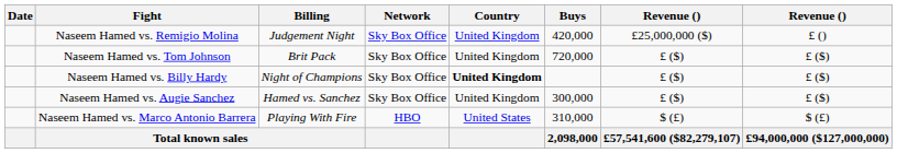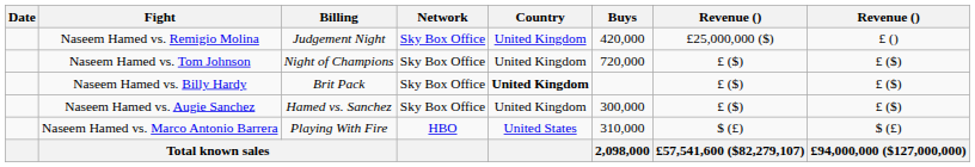 <table class="wikitable sortable" style="text-align:center; font-size:95%">
 <tr>
 <th>Date</th>
 <th>Fight</th>
 <th>Billing</th>
 <th>Network</th>
 <th>Country</th>
 <th>Buys</th>
 <th>Revenue ()</th>
 <th>Revenue  ()</th>
 </tr>
 <tr>
 <td></td>
 <td>Naseem Hamed vs. <a href='#'>Remigio Molina</a></td>
 <td><em>Judgement Night</em></td>
 <td><a href='#'>Sky Box Office</a></td>
 <td><a href='#'>United Kingdom</a></td>
 <td>420,000</td>
 <td>£25,000,000 ($)</td>
 <td>£ ()</td>
 </tr>
 <tr>
 <td></td>
 <td>Naseem Hamed vs. <a href='#'>Tom Johnson</a></td>
-<td><em>Brit Pack</em></td>
+<td><em>Night of Champions</em></td>
 <td>Sky Box Office</td>
 <td>United Kingdom</td>
 <td>720,000</td>
 <td>£ ($)</td>
 <td>£ ($)</td>
 </tr>
 <tr>
 <td></td>
 <td>Naseem Hamed vs. <a href='#'>Billy Hardy</a></td>
-<td><em>Night of Champions</em></td>
+<td><em>Brit Pack</em></td>
 <td>Sky Box Office</td>
 <td><strong>United Kingdom</strong></td>
 <td></td>
 <td>£ ($)</td>
 <td>£ ($)</td>
 </tr>
 <tr>
 <td></td>
 <td>Naseem Hamed vs. <a href='#'>Augie Sanchez</a></td>
 <td><em>Hamed vs. Sanchez</em></td>
 <td>Sky Box Office</td>
 <td>United Kingdom</td>
 <td>300,000</td>
 <td>£ ($)</td>
 <td>£ ($)</td>
 </tr>
 <tr>
 <td></td>
 <td>Naseem Hamed vs. <a href='#'>Marco Antonio Barrera</a></td>
 <td><em>Playing With Fire</em></td>
 <td><a href='#'>HBO</a></td>
 <td><a href='#'>United States</a></td>
 <td>310,000</td>
 <td>$ (£)</td>
 <td>$ (£)</td>
 </tr>
 <tr>
 <th></th>
 <th colspan="2">Total known sales</th>
 <th></th>
 <th></th>
 <th>2,098,000</th>
 <th>£57,541,600 ($82,279,107)</th>
 <th>£94,000,000 ($127,000,000)</th>
 </tr>
 </table>
